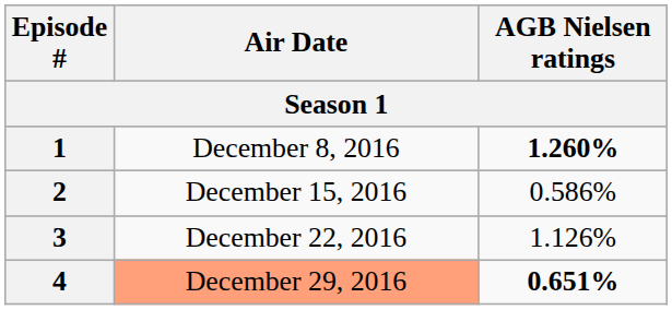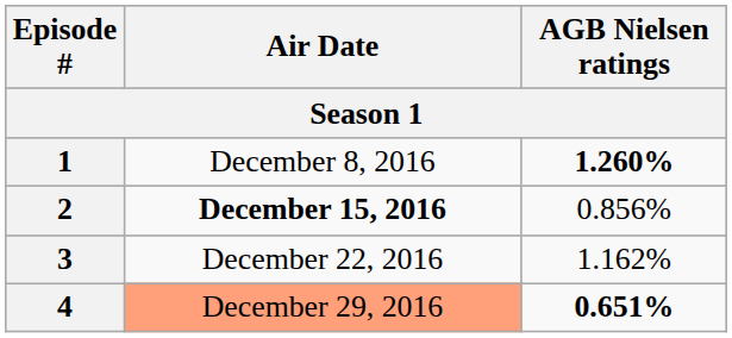 <table class="wikitable" style="text-align:center">
 <tr>
 <th width="50">Episode #</th>
 <th width="200">Air Date</th>
 <th width="100">AGB Nielsen ratings</th>
 </tr>
 <tr>
 <th colspan="4">Season 1</th>
 </tr>
 <tr>
 <th>1</th>
 <td>December 8, 2016</td>
 <td><span><strong>1.260%</strong></span></td>
 </tr>
 <tr>
 <th>2</th>
-<td>December 15, 2016</td>
-<td>0.586%</td>
+<td><strong>December 15, 2016</strong></td>
+<td>0.856%</td>
 </tr>
 <tr>
 <th>3</th>
 <td>December 22, 2016</td>
-<td>1.126%</td>
+<td>1.162%</td>
 </tr>
 <tr>
 <th>4</th>
 <td style="background: lightsalmon;">December 29, 2016</td>
 <td><span><strong>0.651%</strong></span></td>
 </tr>
 </table>
